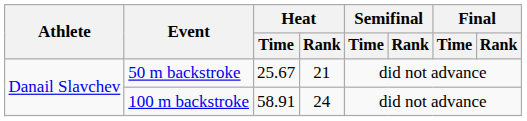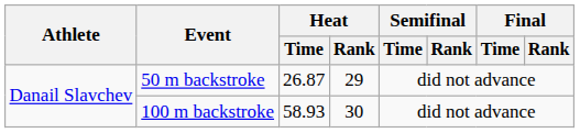 <table class=wikitable style="font-size:90%">
 <tr>
 <th rowspan=2>Athlete</th>
 <th rowspan=2>Event</th>
 <th colspan="2">Heat</th>
 <th colspan="2">Semifinal</th>
 <th colspan="2">Final</th>
 </tr>
 <tr style="font-size:95%">
 <th>Time</th>
 <th>Rank</th>
 <th>Time</th>
 <th>Rank</th>
 <th>Time</th>
 <th>Rank</th>
 </tr>
 <tr align=center>
 <td align=left rowspan=2><a href='#'>Danail Slavchev</a></td>
 <td align=left><a href='#'>50 m backstroke</a></td>
-<td>25.67</td>
-<td>21</td>
+<td>26.87</td>
+<td>29</td>
 <td colspan=4>did not advance</td>
 </tr>
 <tr align=center>
 <td align=left><a href='#'>100 m backstroke</a></td>
-<td>58.91</td>
-<td>24</td>
+<td>58.93</td>
+<td>30</td>
 <td colspan=4>did not advance</td>
 </tr>
 </table>
